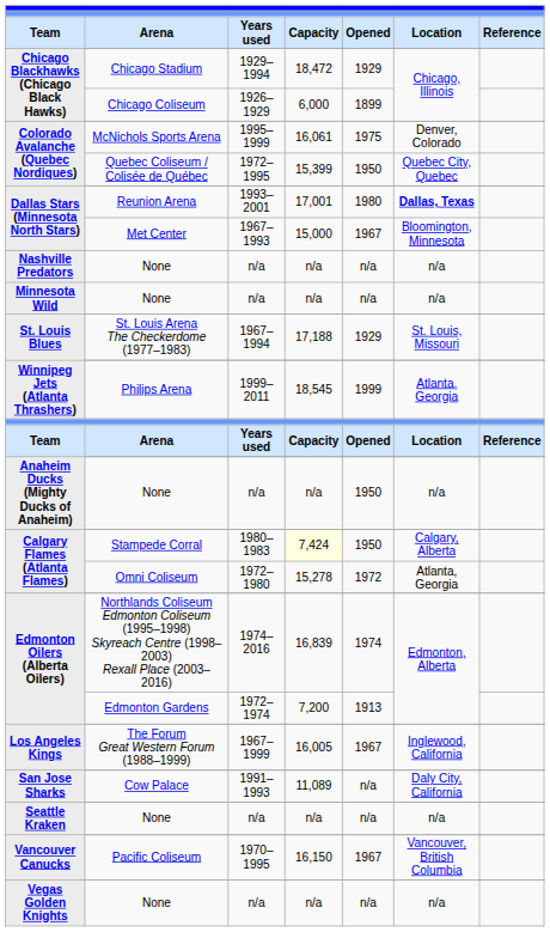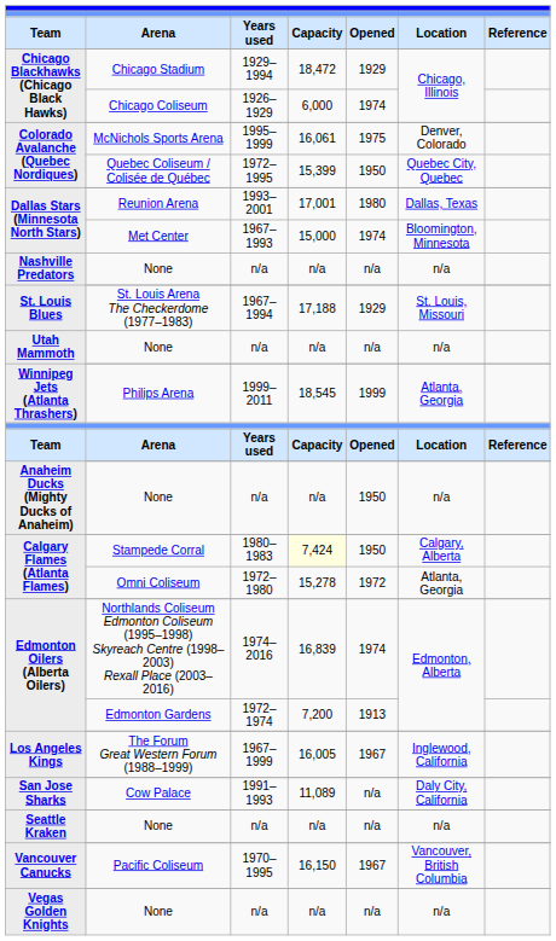 <table class="wikitable" style="font-size: 85%; text-align: center;">
 <tr>
 <td style="background: #0000FF" align="center" colspan="7"><strong><a href='#'></a></strong></td>
 </tr>
 <tr>
 <td style="background: #6698FF" align="center" colspan="7"><strong><a href='#'></a></strong></td>
 </tr>
 <tr>
 <th style="width:14%; background: #D0E7FF;">Team</th>
 <th style="width:25%; background: #D0E7FF;">Arena</th>
 <th style="width:10%;background: #D0E7FF;">Years used</th>
 <th style="width:5%; background: #D0E7FF;">Capacity</th>
 <th style="width:3%;background: #D0E7FF;">Opened</th>
 <th style="width:15%; background: #D0E7FF;">Location</th>
 <th style="width:3%;background: #D0E7FF;">Reference</th>
 </tr>
 <tr>
 <th style="background: #ececec;" rowspan=3><a href='#'>Chicago Blackhawks</a><br>(Chicago Black Hawks)</th>
 </tr>
 <tr>
 <td><a href='#'>Chicago Stadium</a></td>
 <td>1929–1994</td>
 <td>18,472</td>
 <td>1929</td>
 <td rowspan=2><a href='#'>Chicago, Illinois</a></td>
 <td></td>
 </tr>
 <tr>
 <td><a href='#'>Chicago Coliseum</a></td>
 <td>1926–1929</td>
 <td>6,000</td>
-<td>1899</td>
+<td>1974</td>
 <td></td>
 </tr>
 <tr>
 <th style="background: #ececec;" rowspan=3><a href='#'>Colorado Avalanche</a><br>(<a href='#'>Quebec Nordiques</a>)</th>
 </tr>
 <tr>
 <td><a href='#'>McNichols Sports Arena</a></td>
 <td>1995–1999</td>
 <td>16,061</td>
 <td>1975</td>
 <td>Denver, Colorado</td>
 <td></td>
 </tr>
 <tr>
 <td><a href='#'>Quebec Coliseum / Colisée de Québec</a></td>
 <td>1972–1995</td>
 <td>15,399</td>
 <td>1950</td>
 <td><a href='#'>Quebec City, Quebec</a></td>
 <td></td>
 </tr>
 <tr>
 <th style="background: #ececec;" rowspan=3><a href='#'>Dallas Stars</a><br>(<a href='#'>Minnesota North Stars</a>)</th>
 </tr>
 <tr>
 <td><a href='#'>Reunion Arena</a></td>
 <td>1993–2001</td>
 <td>17,001</td>
 <td>1980</td>
-<td><strong><a href='#'>Dallas, Texas</a></strong></td>
+<td><a href='#'>Dallas, Texas</a></td>
 <td></td>
 </tr>
 <tr>
 <td><a href='#'>Met Center</a></td>
 <td>1967–1993</td>
 <td>15,000</td>
-<td>1967</td>
+<td>1974</td>
 <td><a href='#'>Bloomington, Minnesota</a></td>
 <td></td>
 </tr>
 <tr>
 <td ! style="background: #ececec;"><strong><a href='#'>Nashville Predators</a></strong></td>
-<td>None</td>
-<td>n/a</td>
-<td>n/a</td>
-<td>n/a</td>
-<td>n/a</td>
-<td></td>
-</tr>
-<tr>
-<th style="background: #ececec;"><a href='#'>Minnesota Wild</a></th>
 <td>None</td>
 <td>n/a</td>
 <td>n/a</td>
 <td>n/a</td>
 <td>n/a</td>
 <td></td>
 </tr>
 <tr>
 <td ! style="background: #ececec;" rowspan=2><strong><a href='#'>St. Louis Blues</a></strong></td>
 </tr>
 <tr>
 <td><a href='#'>St. Louis Arena</a><br><em>The Checkerdome</em> (1977–1983)</td>
 <td>1967–1994</td>
 <td>17,188</td>
 <td>1929</td>
 <td><a href='#'>St. Louis, Missouri</a></td>
+<td></td>
+</tr>
+<tr>
+<th style="background: #ececec;"><a href='#'>Utah Mammoth</a></th>
+<td>None</td>
+<td>n/a</td>
+<td>n/a</td>
+<td>n/a</td>
+<td>n/a</td>
 <td></td>
 </tr>
 <tr>
 <th style="background: #ececec;" rowspan=2><a href='#'>Winnipeg Jets</a><br>(<a href='#'>Atlanta Thrashers</a>)</th>
 </tr>
 <tr>
 <td><a href='#'>Philips Arena</a></td>
 <td>1999–2011</td>
 <td>18,545</td>
 <td>1999</td>
 <td><a href='#'>Atlanta, Georgia</a></td>
 <td></td>
 </tr>
 <tr>
 <td style="background: #6698FF" align="center" colspan="7"><strong><a href='#'></a></strong></td>
 </tr>
 <tr>
 <th style="width:14%; background: #D0E7FF;">Team</th>
 <th style="width:25%; background: #D0E7FF;">Arena</th>
 <th style="width:10%;background: #D0E7FF;">Years used</th>
 <th style="width:5%; background: #D0E7FF;">Capacity</th>
 <th style="width:3%;background: #D0E7FF;">Opened</th>
 <th style="width:15%; background: #D0E7FF;">Location</th>
 <th style="width:3%;background: #D0E7FF;">Reference</th>
 </tr>
 <tr>
 <th style="background: #ececec;" rowspan=2><a href='#'>Anaheim Ducks</a><br>(Mighty Ducks of Anaheim)</th>
 </tr>
 <tr>
 <td>None</td>
 <td>n/a</td>
 <td>n/a</td>
 <td>1950</td>
 <td>n/a</td>
 <td></td>
 </tr>
 <tr>
 <th style="background: #ececec;" rowspan=3><a href='#'>Calgary Flames</a><br>(<a href='#'>Atlanta Flames</a>)</th>
 </tr>
 <tr>
 <td><a href='#'>Stampede Corral</a></td>
 <td>1980–1983</td>
 <td style="background: lightyellow;">7,424</td>
 <td>1950</td>
 <td><a href='#'>Calgary, Alberta</a></td>
 <td></td>
 </tr>
 <tr>
 <td><a href='#'>Omni Coliseum</a></td>
 <td>1972–1980</td>
 <td>15,278</td>
 <td>1972</td>
 <td>Atlanta, Georgia</td>
 <td></td>
 </tr>
 <tr>
 <th rowspan="3" style="background: #ececec;"><a href='#'>Edmonton Oilers</a><br>(Alberta Oilers)</th>
 </tr>
 <tr>
 <td><a href='#'>Northlands Coliseum</a><br><em>Edmonton Coliseum</em> (1995–1998)<br><em>Skyreach Centre</em> (1998–2003)<br><em>Rexall Place</em> (2003–2016)</td>
 <td>1974–2016</td>
 <td>16,839</td>
 <td>1974</td>
 <td rowspan=2><a href='#'>Edmonton, Alberta</a></td>
 <td></td>
 </tr>
 <tr>
 <td><a href='#'>Edmonton Gardens</a></td>
 <td>1972–1974</td>
 <td>7,200</td>
 <td>1913</td>
 <td></td>
 </tr>
 <tr>
 <th style="background: #ececec;" rowspan=2><a href='#'>Los Angeles Kings</a></th>
 </tr>
 <tr>
 <td><a href='#'>The Forum</a><br><em>Great Western Forum</em> (1988–1999)</td>
 <td>1967–1999</td>
 <td>16,005</td>
 <td>1967</td>
 <td><a href='#'>Inglewood, California</a></td>
 <td></td>
 </tr>
 <tr>
 <th style="background: #ececec;" rowspan=2><a href='#'>San Jose Sharks</a></th>
 </tr>
 <tr>
 <td><a href='#'>Cow Palace</a></td>
 <td>1991–1993</td>
 <td>11,089</td>
 <td>n/a</td>
 <td><a href='#'>Daly City, California</a></td>
 <td></td>
 </tr>
 <tr>
 <th style="background: #ececec;" rowspan=2><a href='#'>Seattle Kraken</a></th>
 </tr>
 <tr>
 <td>None</td>
 <td>n/a</td>
 <td>n/a</td>
 <td>n/a</td>
 <td>n/a</td>
 <td></td>
 </tr>
 <tr>
 <th style="background: #ececec;" rowspan=2><a href='#'>Vancouver Canucks</a></th>
 </tr>
 <tr>
 <td><a href='#'>Pacific Coliseum</a></td>
 <td>1970–1995</td>
 <td>16,150</td>
 <td>1967</td>
 <td><a href='#'>Vancouver, British Columbia</a></td>
 <td></td>
 </tr>
 <tr>
 <th style="background: #ececec;" rowspan=2><a href='#'>Vegas Golden Knights</a></th>
 </tr>
 <tr>
 <td>None</td>
 <td>n/a</td>
 <td>n/a</td>
 <td>n/a</td>
 <td>n/a</td>
 <td></td>
 </tr>
 </table>
